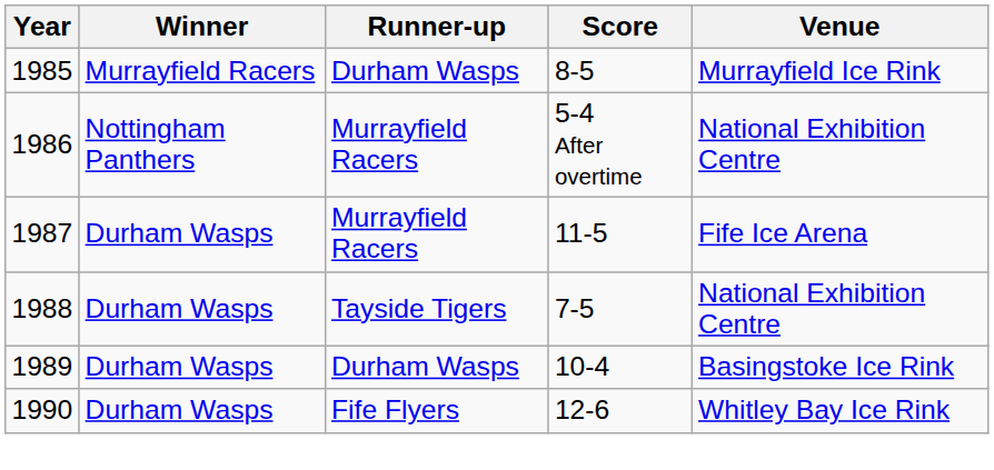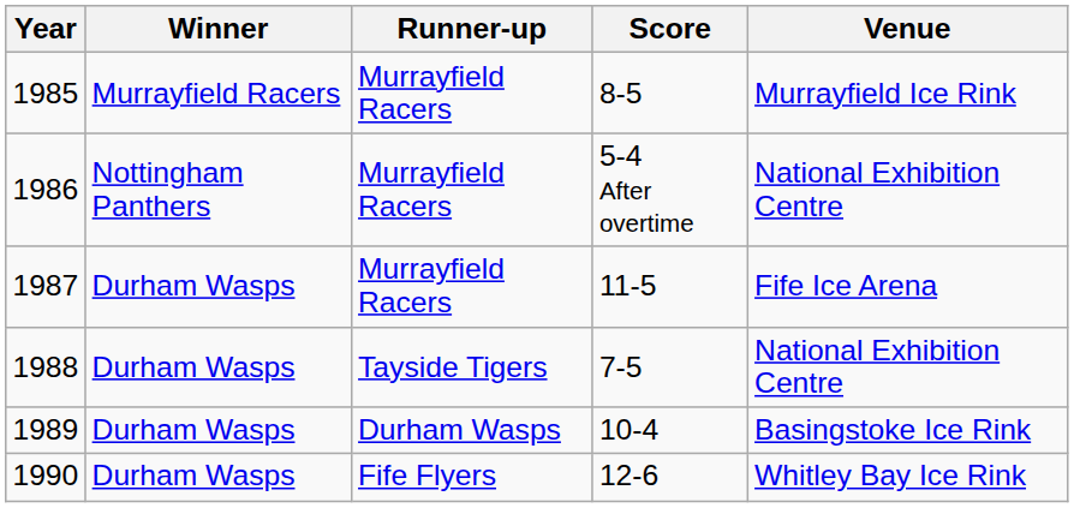 <table class="wikitable" width=65%>
 <tr>
 <th>Year</th>
 <th>Winner</th>
 <th>Runner-up</th>
 <th>Score</th>
 <th>Venue</th>
 </tr>
 <tr>
 <td>1985</td>
 <td><a href='#'>Murrayfield Racers</a></td>
-<td><a href='#'>Durham Wasps</a></td>
+<td><a href='#'>Murrayfield Racers</a></td>
 <td>8-5</td>
 <td><a href='#'>Murrayfield Ice Rink</a></td>
 </tr>
 <tr>
 <td>1986</td>
 <td><a href='#'>Nottingham Panthers</a></td>
 <td><a href='#'>Murrayfield Racers</a></td>
 <td>5-4<br><small>After overtime</small><br></td>
 <td><a href='#'>National Exhibition Centre</a></td>
 </tr>
 <tr>
 <td>1987</td>
 <td><a href='#'>Durham Wasps</a></td>
 <td><a href='#'>Murrayfield Racers</a></td>
 <td>11-5</td>
 <td><a href='#'>Fife Ice Arena</a></td>
 </tr>
 <tr>
 <td>1988</td>
 <td><a href='#'>Durham Wasps</a></td>
 <td><a href='#'>Tayside Tigers</a></td>
 <td>7-5</td>
 <td><a href='#'>National Exhibition Centre</a></td>
 </tr>
 <tr>
 <td>1989</td>
 <td><a href='#'>Durham Wasps</a></td>
 <td><a href='#'>Durham Wasps</a></td>
 <td>10-4</td>
 <td><a href='#'>Basingstoke Ice Rink</a></td>
 </tr>
 <tr>
 <td>1990</td>
 <td><a href='#'>Durham Wasps</a></td>
 <td><a href='#'>Fife Flyers</a></td>
 <td>12-6</td>
 <td><a href='#'>Whitley Bay Ice Rink</a></td>
 </tr>
 </table>
